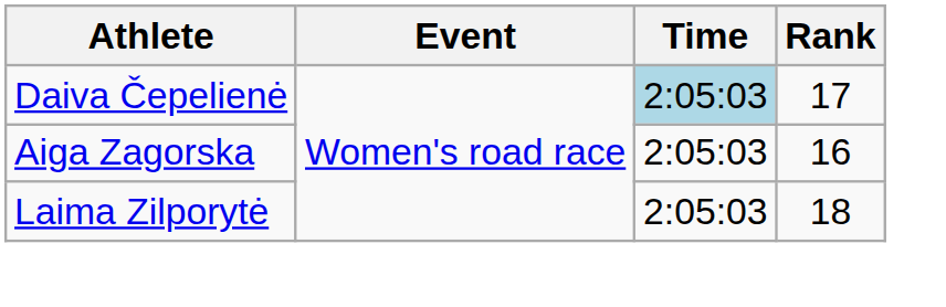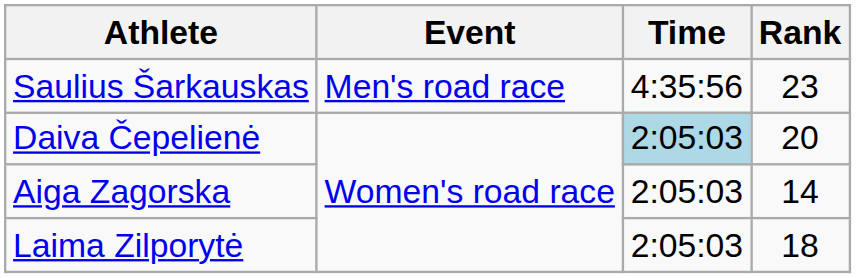 <table class=wikitable style="font-size:90%">
 <tr>
 <th>Athlete</th>
 <th>Event</th>
 <th>Time</th>
 <th>Rank</th>
 </tr>
 <tr align=center>
+<td align=left><a href='#'>Saulius Šarkauskas</a></td>
+<td align=left><a href='#'>Men's road race</a></td>
+<td>4:35:56</td>
+<td>23</td>
+</tr>
+<tr align=center>
 <td align=left><a href='#'>Daiva Čepelienė</a></td>
 <td align=left rowspan=3><a href='#'>Women's road race</a></td>
 <td style="background: lightblue;">2:05:03</td>
-<td>17</td>
+<td>20</td>
 </tr>
 <tr align=center>
 <td align=left><a href='#'>Aiga Zagorska</a></td>
 <td>2:05:03</td>
-<td>16</td>
+<td>14</td>
 </tr>
 <tr align=center>
 <td align=left rowspan=1><a href='#'>Laima Zilporytė</a></td>
 <td>2:05:03</td>
 <td>18</td>
 </tr>
 </table>
